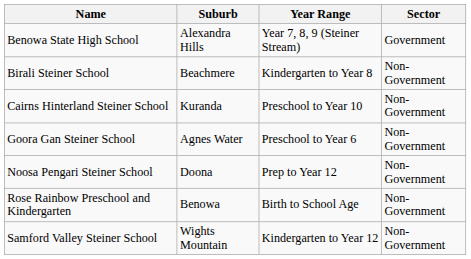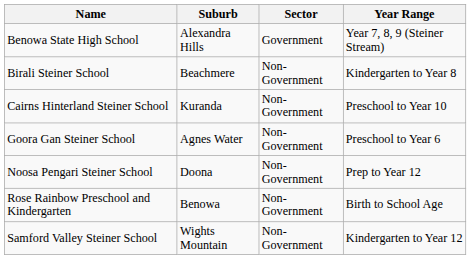 <table class="wikitable sortable">
 <tr>
 <th>Name</th>
 <th>Suburb</th>
+<th>Sector</th>
 <th>Year Range</th>
-<th>Sector</th>
 </tr>
 <tr>
 <td>Benowa State High School</td>
 <td>Alexandra Hills</td>
+<td>Government</td>
 <td>Year 7, 8, 9 (Steiner Stream)</td>
-<td>Government</td>
 </tr>
 <tr>
 <td>Birali Steiner School</td>
 <td>Beachmere</td>
+<td>Non-Government</td>
 <td>Kindergarten to Year 8</td>
-<td>Non-Government</td>
 </tr>
 <tr>
 <td>Cairns Hinterland Steiner School</td>
 <td>Kuranda</td>
+<td>Non-Government</td>
 <td>Preschool to Year 10</td>
-<td>Non-Government</td>
 </tr>
 <tr>
 <td>Goora Gan Steiner School</td>
 <td>Agnes Water</td>
+<td>Non-Government</td>
 <td>Preschool to Year 6</td>
-<td>Non-Government</td>
 </tr>
 <tr>
 <td>Noosa Pengari Steiner School</td>
 <td>Doona</td>
+<td>Non-Government</td>
 <td>Prep to Year 12</td>
-<td>Non-Government</td>
 </tr>
 <tr>
 <td>Rose Rainbow Preschool and Kindergarten</td>
 <td>Benowa</td>
+<td>Non-Government</td>
 <td>Birth to School Age</td>
-<td>Non-Government</td>
 </tr>
 <tr>
 <td>Samford Valley Steiner School</td>
 <td>Wights Mountain</td>
+<td>Non-Government</td>
 <td>Kindergarten to Year 12</td>
-<td>Non-Government</td>
 </tr>
 </table>
